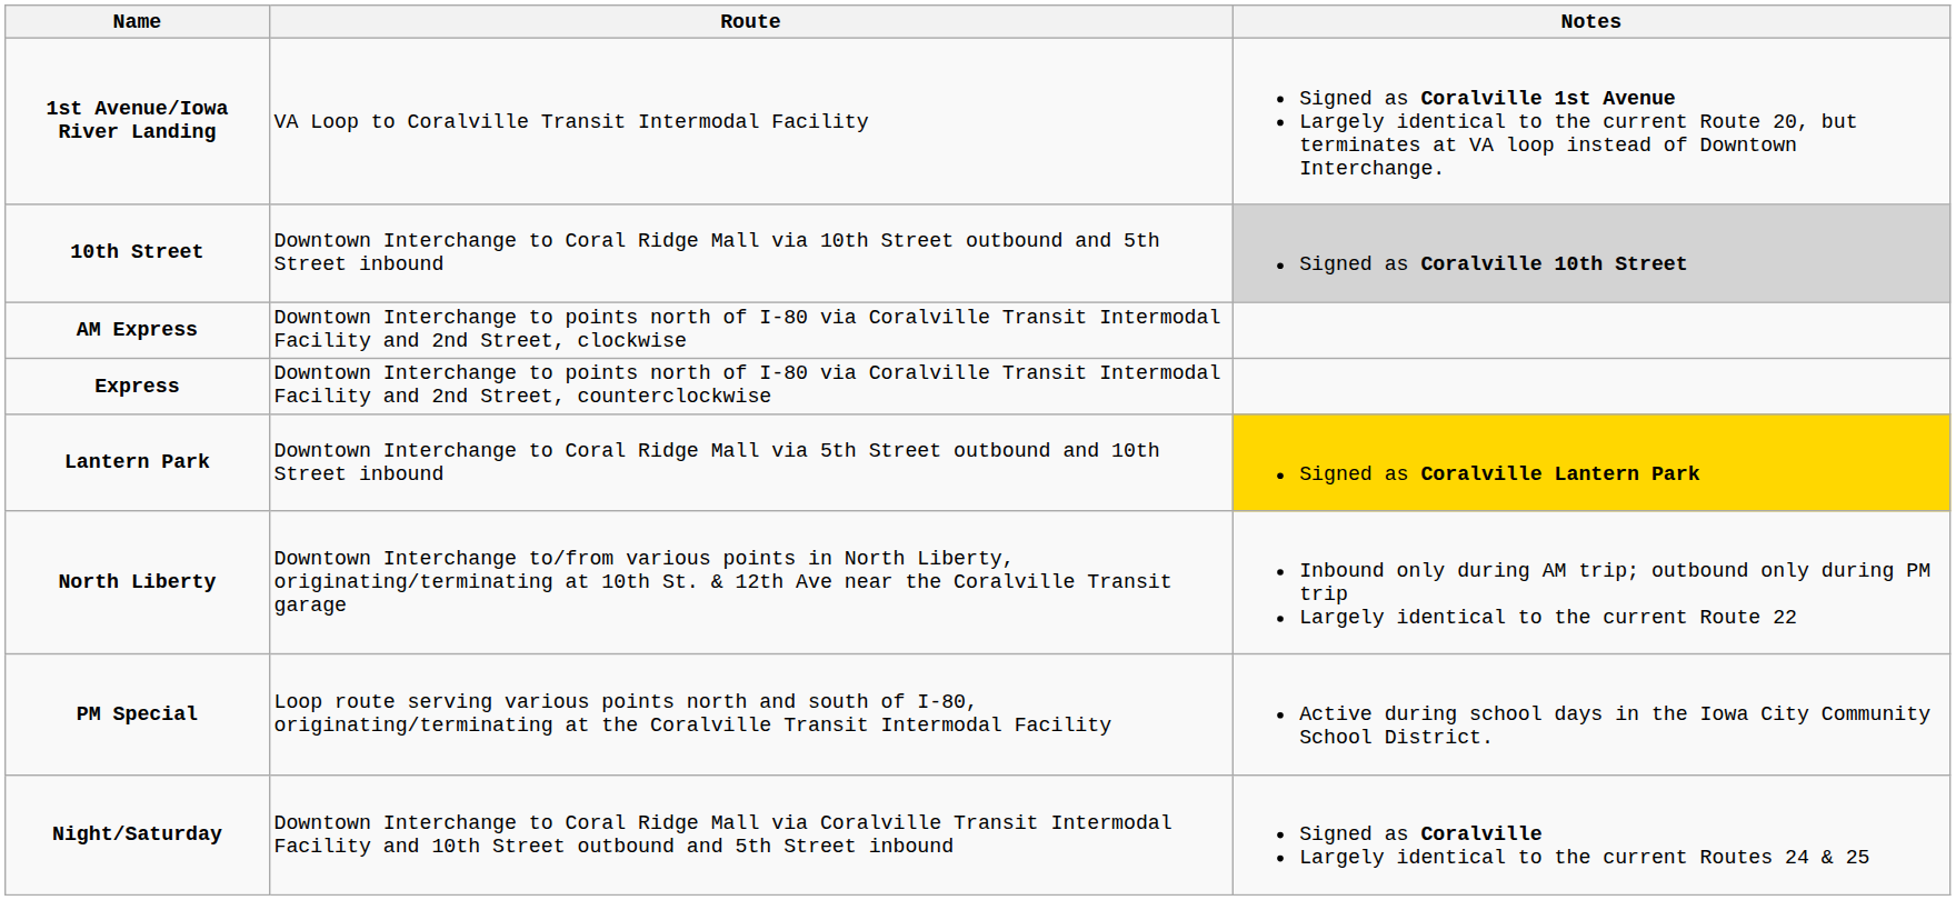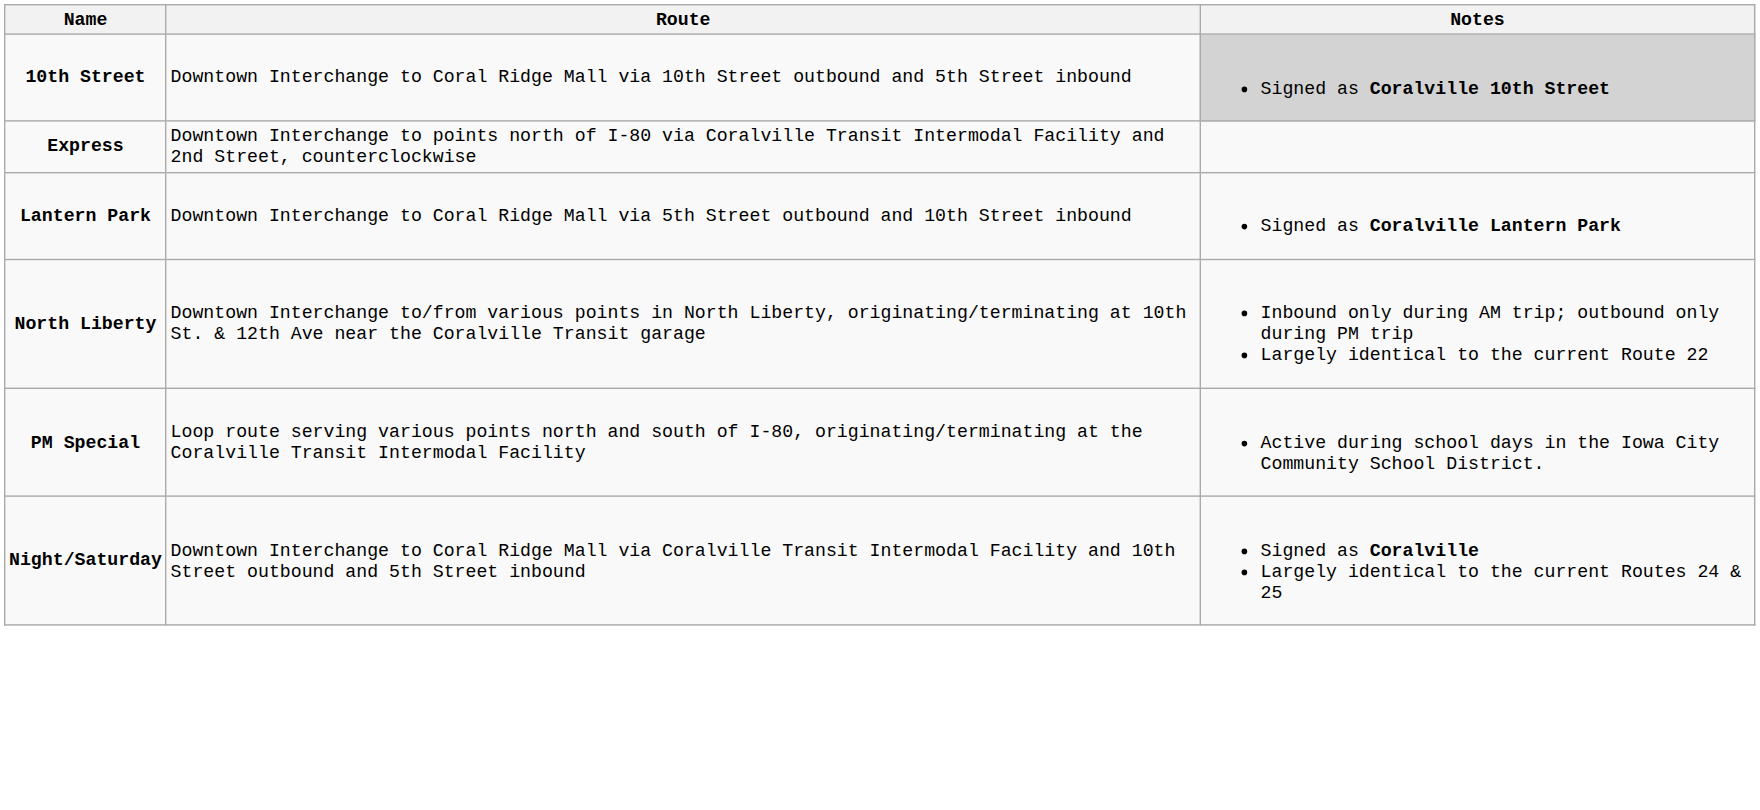 <table class="wikitable">
 <tr>
 <th>Name</th>
 <th>Route</th>
 <th>Notes</th>
 </tr>
 <tr align="center">
-<td><strong>1st Avenue/Iowa River Landing</strong></td>
-<td align="left">VA Loop to Coralville Transit Intermodal Facility</td>
-<td align="left"><br><ul><li>Signed as <strong>Coralville 1st Avenue</strong></li><li>Largely identical to the current Route 20, but terminates at VA loop instead of Downtown Interchange.</li></ul></td>
-</tr>
-<tr align="center">
 <td><strong>10th Street</strong></td>
 <td align="left">Downtown Interchange to Coral Ridge Mall via 10th Street outbound and 5th Street inbound</td>
 <td align="left" style="background: lightgrey;"><br><ul><li>Signed as <strong>Coralville 10th Street</strong></li></ul></td>
-</tr>
-<tr align="center">
-<td><strong>AM Express</strong></td>
-<td align="left">Downtown Interchange to points north of I-80 via Coralville Transit Intermodal Facility and 2nd Street, clockwise</td>
-<td align="left"></td>
 </tr>
 <tr align="center">
 <td><strong>Express</strong></td>
 <td align="left">Downtown Interchange to points north of I-80 via Coralville Transit Intermodal Facility and 2nd Street, counterclockwise</td>
 <td align="left"></td>
 </tr>
 <tr align="center">
 <td><strong>Lantern Park</strong></td>
 <td align="left">Downtown Interchange to Coral Ridge Mall via 5th Street outbound and 10th Street inbound</td>
-<td align="left" style="background: gold;"><br><ul><li>Signed as <strong>Coralville Lantern Park</strong></li></ul></td>
+<td align="left"><br><ul><li>Signed as <strong>Coralville Lantern Park</strong></li></ul></td>
 </tr>
 <tr align="center">
 <td><strong>North Liberty</strong></td>
 <td align="left">Downtown Interchange to/from various points in North Liberty, originating/terminating at 10th St. & 12th Ave near the Coralville Transit garage</td>
 <td align="left"><br><ul><li>Inbound only during AM trip; outbound only during PM trip</li><li>Largely identical to the current Route 22</li></ul></td>
 </tr>
 <tr align="center">
 <td><strong>PM Special</strong></td>
 <td align="left">Loop route serving various points north and south of I-80, originating/terminating at the Coralville Transit Intermodal Facility</td>
 <td align="left"><br><ul><li>Active during school days in the Iowa City Community School District.</li></ul></td>
 </tr>
 <tr align="center">
 <td><strong>Night/Saturday</strong></td>
 <td align="left">Downtown Interchange to Coral Ridge Mall via Coralville Transit Intermodal Facility and 10th Street outbound and 5th Street inbound</td>
 <td align="left"><br><ul><li>Signed as <strong>Coralville</strong></li><li>Largely identical to the current Routes 24 & 25</li></ul></td>
 </tr>
 </table>
